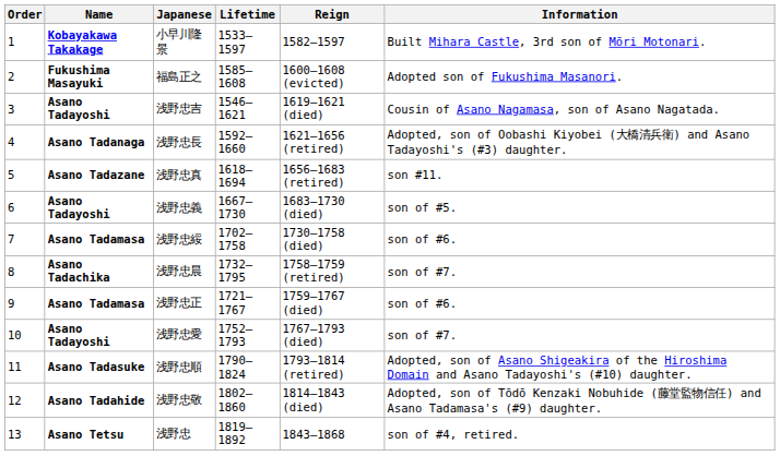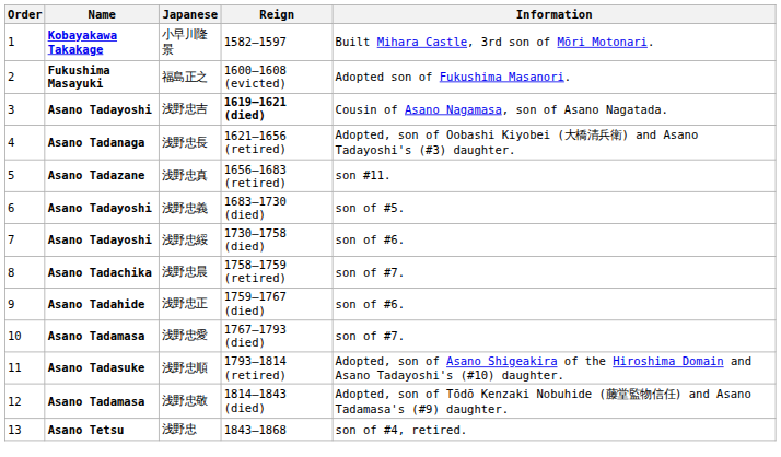 <table class="wikitable" style="background-color:white">
 <tr>
 <th>Order</th>
 <th>Name</th>
 <th>Japanese</th>
-<th>Lifetime</th>
 <th>Reign</th>
 <th>Information</th>
 </tr>
 <tr>
 <td>1</td>
 <td><strong><a href='#'>Kobayakawa Takakage</a></strong></td>
 <td>小早川隆景</td>
-<td>1533–1597</td>
 <td>1582–1597</td>
 <td>Built <a href='#'>Mihara Castle</a>, 3rd son of <a href='#'>Mōri Motonari</a>.</td>
 </tr>
 <tr>
 <td>2</td>
 <td><strong>Fukushima Masayuki</strong></td>
 <td>福島正之</td>
-<td>1585–1608</td>
 <td>1600–1608 (evicted)</td>
 <td>Adopted son of <a href='#'>Fukushima Masanori</a>.</td>
 </tr>
 <tr>
 <td>3</td>
 <td><strong>Asano Tadayoshi</strong></td>
 <td>浅野忠吉</td>
-<td>1546–1621</td>
-<td>1619–1621 (died)</td>
+<td><strong>1619–1621 (died)</strong></td>
 <td>Cousin of <a href='#'>Asano Nagamasa</a>, son of Asano Nagatada.</td>
 </tr>
 <tr>
 <td>4</td>
 <td><strong>Asano Tadanaga</strong></td>
 <td>浅野忠長</td>
-<td>1592–1660</td>
 <td>1621–1656 (retired)</td>
 <td>Adopted, son of Oobashi Kiyobei (大橋清兵衛) and Asano Tadayoshi's (#3) daughter.</td>
 </tr>
 <tr>
 <td>5</td>
 <td><strong>Asano Tadazane</strong></td>
 <td>浅野忠真</td>
-<td>1618–1694</td>
 <td>1656–1683 (retired)</td>
 <td>son #11.</td>
 </tr>
 <tr>
 <td>6</td>
 <td><strong>Asano Tadayoshi</strong></td>
 <td>浅野忠義</td>
-<td>1667–1730</td>
 <td>1683–1730 (died)</td>
 <td>son of #5.</td>
 </tr>
 <tr>
 <td>7</td>
-<td><strong>Asano Tadamasa</strong></td>
+<td><strong>Asano Tadayoshi</strong></td>
 <td>浅野忠綏</td>
-<td>1702–1758</td>
 <td>1730–1758 (died)</td>
 <td>son of #6.</td>
 </tr>
 <tr>
 <td>8</td>
 <td><strong>Asano Tadachika</strong></td>
 <td>浅野忠晨</td>
-<td>1732–1795</td>
 <td>1758–1759 (retired)</td>
 <td>son of #7.</td>
 </tr>
 <tr>
 <td>9</td>
-<td><strong>Asano Tadamasa</strong></td>
+<td><strong>Asano Tadahide</strong></td>
 <td>浅野忠正</td>
-<td>1721–1767</td>
 <td>1759–1767 (died)</td>
 <td>son of #6.</td>
 </tr>
 <tr>
 <td>10</td>
-<td><strong>Asano Tadayoshi</strong></td>
+<td><strong>Asano Tadamasa</strong></td>
 <td>浅野忠愛</td>
-<td>1752–1793</td>
 <td>1767–1793 (died)</td>
 <td>son of #7.</td>
 </tr>
 <tr>
 <td>11</td>
 <td><strong>Asano Tadasuke</strong></td>
 <td>浅野忠順</td>
-<td>1790–1824</td>
 <td>1793–1814 (retired)</td>
 <td>Adopted, son of <a href='#'>Asano Shigeakira</a> of the <a href='#'>Hiroshima Domain</a> and Asano Tadayoshi's (#10) daughter.</td>
 </tr>
 <tr>
 <td>12</td>
-<td><strong>Asano Tadahide</strong></td>
+<td><strong>Asano Tadamasa</strong></td>
 <td>浅野忠敬</td>
-<td>1802–1860</td>
 <td>1814–1843 (died)</td>
 <td>Adopted, son of Tōdō Kenzaki Nobuhide (藤堂監物信任) and Asano Tadamasa's (#9) daughter.</td>
 </tr>
 <tr>
 <td>13</td>
 <td><strong>Asano Tetsu</strong></td>
 <td>浅野忠</td>
-<td>1819–1892</td>
 <td>1843–1868</td>
 <td>son of #4, retired.</td>
 </tr>
 </table>
